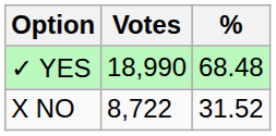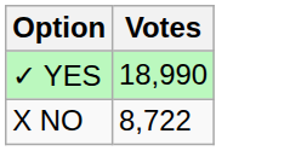 <table class="wikitable">
 <tr>
 <th>Option</th>
 <th>Votes</th>
-<th>%</th>
 </tr>
 <tr>
 <td style=background:#bbf8be>✓ YES</td>
 <td style=background:#bbf8be>18,990</td>
-<td style=background:#bbf8be>68.48</td>
 </tr>
 <tr>
 <td>X NO</td>
 <td>8,722</td>
-<td>31.52</td>
 </tr>
 </table>
